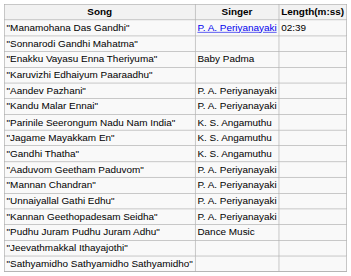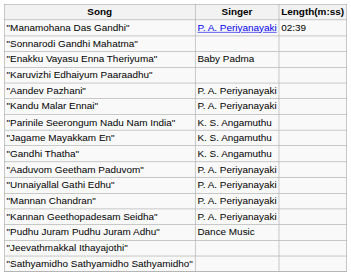 <table class="wikitable">
 <tr>
 <th>Song</th>
 <th>Singer</th>
 <th>Length(m:ss)</th>
 </tr>
 <tr>
 <td>"Manamohana Das Gandhi"</td>
 <td><a href='#'>P. A. Periyanayaki</a></td>
 <td>02:39</td>
 </tr>
 <tr>
 <td>"Sonnarodi Gandhi Mahatma"</td>
 <td></td>
 <td></td>
 </tr>
 <tr>
 <td>"Enakku Vayasu Enna Theriyuma"</td>
 <td>Baby Padma</td>
 <td></td>
 </tr>
 <tr>
 <td>"Karuvizhi Edhaiyum Paaraadhu"</td>
 <td></td>
 <td></td>
 </tr>
 <tr>
 <td>"Aandev Pazhani"</td>
 <td>P. A. Periyanayaki</td>
 <td></td>
 </tr>
 <tr>
 <td>"Kandu Malar Ennai"</td>
 <td>P. A. Periyanayaki</td>
 <td></td>
 </tr>
 <tr>
 <td>"Parinile Seerongum Nadu Nam India"</td>
 <td>K. S. Angamuthu</td>
 <td></td>
 </tr>
 <tr>
 <td>"Jagame Mayakkam En"</td>
 <td>K. S. Angamuthu</td>
 <td></td>
 </tr>
 <tr>
 <td>"Gandhi Thatha"</td>
 <td>K. S. Angamuthu</td>
 <td></td>
 </tr>
 <tr>
 <td>"Aaduvom Geetham Paduvom"</td>
 <td>P. A. Periyanayaki</td>
 <td></td>
 </tr>
 <tr>
-<td>"Mannan Chandran"</td>
+<td>"Unnaiyallal Gathi Edhu"</td>
 <td>P. A. Periyanayaki</td>
 <td></td>
 </tr>
 <tr>
-<td>"Unnaiyallal Gathi Edhu"</td>
+<td>"Mannan Chandran"</td>
 <td>P. A. Periyanayaki</td>
 <td></td>
 </tr>
 <tr>
 <td>"Kannan Geethopadesam Seidha"</td>
 <td>P. A. Periyanayaki</td>
 <td></td>
 </tr>
 <tr>
 <td>"Pudhu Juram Pudhu Juram Adhu"</td>
 <td>Dance Music</td>
 <td></td>
 </tr>
 <tr>
 <td>"Jeevathmakkal Ithayajothi"</td>
 <td></td>
 <td></td>
 </tr>
 <tr>
 <td>"Sathyamidho Sathyamidho Sathyamidho"</td>
 <td></td>
 <td></td>
 </tr>
 <tr>
 </tr>
 </table>
